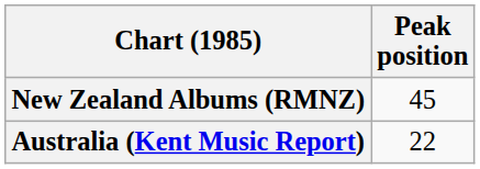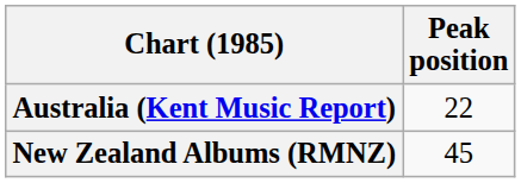 <table class="wikitable sortable plainrowheaders" style="text-align:center">
 <tr>
 <th>Chart (1985)</th>
 <th>Peak<br>position</th>
 </tr>
 <tr>
+<th scope="row">Australia (<a href='#'>Kent Music Report</a>)</th>
+<td>22</td>
+</tr>
+<tr>
 <th scope="row">New Zealand Albums (RMNZ)</th>
 <td>45</td>
 </tr>
-<tr>
-<th scope="row">Australia (<a href='#'>Kent Music Report</a>)</th>
-<td>22</td>
-</tr>
 </table>
